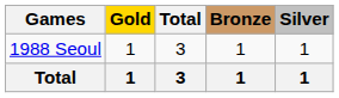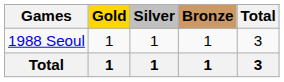 <table class="wikitable sortable" style="text-align:center">
 <tr>
 <th>Games</th>
 <th style="background-color:gold;">Gold</th>
+<th style="background-color:silver;">Silver</th>
+<th style="background-color:#c96;">Bronze</th>
 <th>Total</th>
-<th style="background-color:#c96;">Bronze</th>
-<th style="background-color:silver;">Silver</th>
 </tr>
 <tr>
 <td align=left> <a href='#'>1988 Seoul</a></td>
 <td>1</td>
-<td>3</td>
 <td>1</td>
 <td>1</td>
+<td>3</td>
 </tr>
 <tr>
 <th>Total</th>
 <th>1</th>
-<th>3</th>
 <th>1</th>
 <th>1</th>
+<th>3</th>
 </tr>
 </table>
